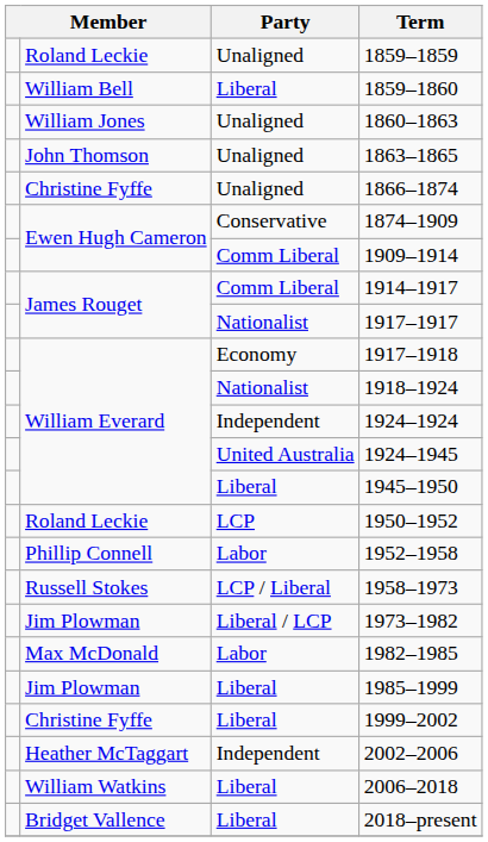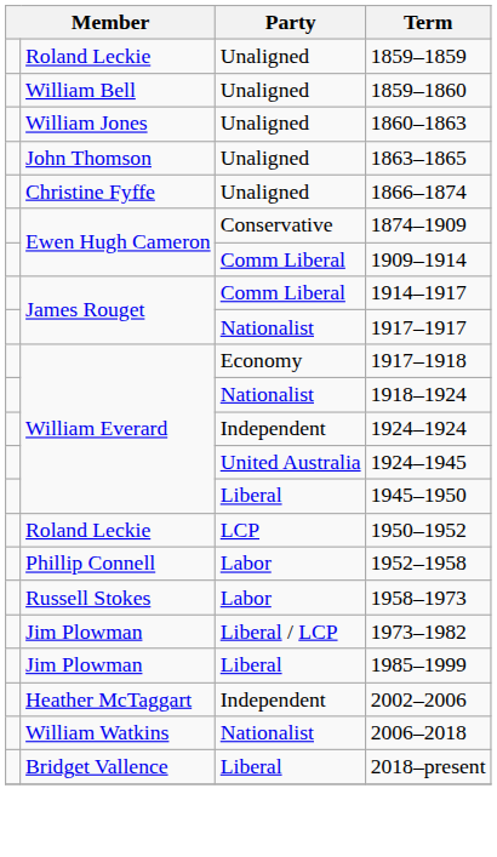 <table class="wikitable">
 <tr>
 <th colspan="2">Member</th>
 <th>Party</th>
 <th>Term</th>
 </tr>
 <tr>
 <td> </td>
 <td><a href='#'>Roland Leckie</a></td>
 <td>Unaligned</td>
 <td>1859–1859</td>
 </tr>
 <tr>
 <td> </td>
 <td><a href='#'>William Bell</a></td>
-<td><a href='#'>Liberal</a></td>
+<td>Unaligned</td>
 <td>1859–1860</td>
 </tr>
 <tr>
 <td> </td>
 <td><a href='#'>William Jones</a></td>
 <td>Unaligned</td>
 <td>1860–1863</td>
 </tr>
 <tr>
 <td> </td>
 <td><a href='#'>John Thomson</a></td>
 <td>Unaligned</td>
 <td>1863–1865</td>
 </tr>
 <tr>
 <td> </td>
 <td><a href='#'>Christine Fyffe</a></td>
 <td>Unaligned</td>
 <td>1866–1874</td>
 </tr>
 <tr>
 <td> </td>
 <td rowspan="2"><a href='#'>Ewen Hugh Cameron</a></td>
 <td>Conservative</td>
 <td>1874–1909</td>
 </tr>
 <tr>
 <td> </td>
 <td><a href='#'>Comm Liberal</a></td>
 <td>1909–1914</td>
 </tr>
 <tr>
 <td> </td>
 <td rowspan="2"><a href='#'>James Rouget</a></td>
 <td><a href='#'>Comm Liberal</a></td>
 <td>1914–1917</td>
 </tr>
 <tr>
 <td> </td>
 <td><a href='#'>Nationalist</a></td>
 <td>1917–1917</td>
 </tr>
 <tr>
 <td> </td>
 <td rowspan=5><a href='#'>William Everard</a></td>
 <td>Economy</td>
 <td>1917–1918</td>
 </tr>
 <tr>
 <td> </td>
 <td><a href='#'>Nationalist</a></td>
 <td>1918–1924</td>
 </tr>
 <tr>
 <td> </td>
 <td>Independent</td>
 <td>1924–1924</td>
 </tr>
 <tr>
 <td> </td>
 <td><a href='#'>United Australia</a></td>
 <td>1924–1945</td>
 </tr>
 <tr>
 <td> </td>
 <td><a href='#'>Liberal</a></td>
 <td>1945–1950</td>
 </tr>
 <tr>
 <td> </td>
 <td><a href='#'>Roland Leckie</a></td>
 <td><a href='#'>LCP</a></td>
 <td>1950–1952</td>
 </tr>
 <tr>
 <td> </td>
 <td><a href='#'>Phillip Connell</a></td>
 <td><a href='#'>Labor</a></td>
 <td>1952–1958</td>
 </tr>
 <tr>
 <td> </td>
 <td><a href='#'>Russell Stokes</a></td>
-<td><a href='#'>LCP</a> / <a href='#'>Liberal</a></td>
+<td><a href='#'>Labor</a></td>
 <td>1958–1973</td>
 </tr>
 <tr>
 <td> </td>
 <td><a href='#'>Jim Plowman</a></td>
 <td><a href='#'>Liberal</a> / <a href='#'>LCP</a></td>
 <td>1973–1982</td>
 </tr>
 <tr>
 <td> </td>
-<td><a href='#'>Max McDonald</a></td>
-<td><a href='#'>Labor</a></td>
-<td>1982–1985</td>
-</tr>
-<tr>
-<td> </td>
 <td><a href='#'>Jim Plowman</a></td>
 <td><a href='#'>Liberal</a></td>
 <td>1985–1999</td>
-</tr>
-<tr>
-<td> </td>
-<td><a href='#'>Christine Fyffe</a></td>
-<td><a href='#'>Liberal</a></td>
-<td>1999–2002</td>
 </tr>
 <tr>
 <td> </td>
 <td><a href='#'>Heather McTaggart</a></td>
 <td>Independent</td>
 <td>2002–2006</td>
 </tr>
 <tr>
 <td> </td>
 <td><a href='#'>William Watkins</a></td>
-<td><a href='#'>Liberal</a></td>
+<td><a href='#'>Nationalist</a></td>
 <td>2006–2018</td>
 </tr>
 <tr>
 <td> </td>
 <td><a href='#'>Bridget Vallence</a></td>
 <td><a href='#'>Liberal</a></td>
 <td>2018–present</td>
 </tr>
 <tr>
 </tr>
 </table>
